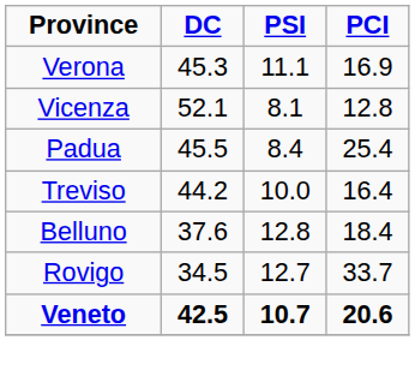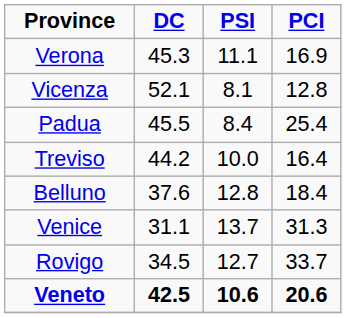 <table class="wikitable" style="text-align:center; width:250px">
 <tr>
 <td style="width:100px"><strong>Province</strong></td>
 <td style="width:50px"><strong><a href='#'>DC</a></strong></td>
 <td style="width:50px"><strong><a href='#'>PSI</a></strong></td>
 <td style="width:50px"><strong><a href='#'>PCI</a></strong></td>
 </tr>
 <tr>
 <td><a href='#'>Verona</a></td>
 <td>45.3</td>
 <td>11.1</td>
 <td>16.9</td>
 </tr>
 <tr>
 <td><a href='#'>Vicenza</a></td>
 <td>52.1</td>
 <td>8.1</td>
 <td>12.8</td>
 </tr>
 <tr>
 <td><a href='#'>Padua</a></td>
 <td>45.5</td>
 <td>8.4</td>
 <td>25.4</td>
 </tr>
 <tr>
 <td><a href='#'>Treviso</a></td>
 <td>44.2</td>
 <td>10.0</td>
 <td>16.4</td>
 </tr>
 <tr>
 <td><a href='#'>Belluno</a></td>
 <td>37.6</td>
 <td>12.8</td>
 <td>18.4</td>
 </tr>
 <tr>
+<td><a href='#'>Venice</a></td>
+<td>31.1</td>
+<td>13.7</td>
+<td>31.3</td>
+</tr>
+<tr>
 <td><a href='#'>Rovigo</a></td>
 <td>34.5</td>
 <td>12.7</td>
 <td>33.7</td>
 </tr>
 <tr>
 <td><strong><a href='#'>Veneto</a></strong></td>
 <td><strong>42.5</strong></td>
-<td><strong>10.7</strong></td>
+<td><strong>10.6</strong></td>
 <td><strong>20.6</strong></td>
 </tr>
 <tr>
 </tr>
 </table>
